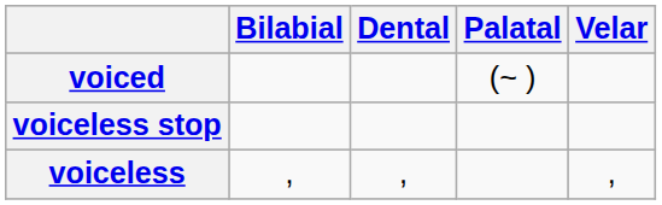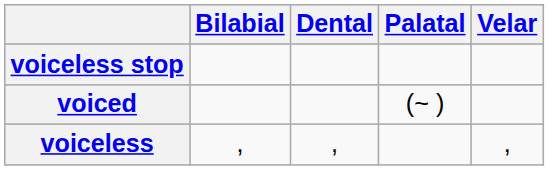 <table class="wikitable" style="text-align: center;">
 <tr>
 <th></th>
 <th><a href='#'>Bilabial</a></th>
 <th><a href='#'>Dental</a></th>
 <th><a href='#'>Palatal</a></th>
 <th><a href='#'>Velar</a></th>
 </tr>
 <tr>
+<th><a href='#'>voiceless stop</a></th>
+<td> <strong></strong></td>
+<td> <strong></strong></td>
+<td> </td>
+<td> <strong></strong></td>
+</tr>
+<tr>
 <th><a href='#'>voiced</a></th>
 <td> <strong></strong></td>
 <td> <strong></strong></td>
 <td>(~ )  <strong></strong></td>
-<td> <strong></strong></td>
-</tr>
-<tr>
-<th><a href='#'>voiceless stop</a></th>
-<td> <strong></strong></td>
-<td> <strong></strong></td>
-<td> </td>
 <td> <strong></strong></td>
 </tr>
 <tr>
 <th><a href='#'>voiceless</a></th>
 <td>,  <strong></strong></td>
 <td>,  <strong></strong></td>
 <td> </td>
 <td>,  <strong></strong></td>
 </tr>
 </table>
